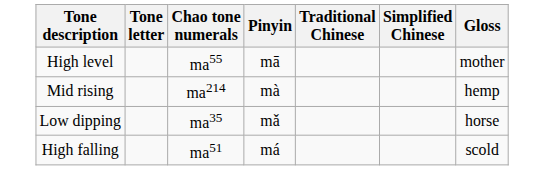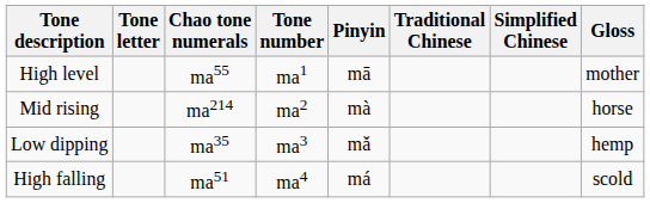 <table class="wikitable" style="text-align:center; margin:1em auto 1em auto">
 <tr>
 <th>Tone<br>description</th>
 <th>Tone<br>letter</th>
 <th>Chao tone<br>numerals</th>
+<th>Tone<br>number</th>
 <th>Pinyin</th>
 <th>Traditional<br>Chinese</th>
 <th>Simplified<br>Chinese</th>
 <th>Gloss</th>
 </tr>
 <tr>
 <td>High level</td>
 <td></td>
 <td>ma<sup>55</sup></td>
+<td>ma<sup>1</sup></td>
 <td>mā</td>
 <td></td>
 <td></td>
 <td>mother</td>
 </tr>
 <tr>
 <td>Mid rising</td>
 <td></td>
 <td>ma<sup>214</sup></td>
+<td>ma<sup>2</sup></td>
 <td>mà</td>
+<td></td>
+<td></td>
+<td>horse</td>
+</tr>
+<tr>
+<td>Low dipping</td>
+<td></td>
+<td>ma<sup>35</sup></td>
+<td>ma<sup>3</sup></td>
+<td>mǎ</td>
 <td></td>
 <td></td>
 <td>hemp</td>
 </tr>
 <tr>
-<td>Low dipping</td>
-<td></td>
-<td>ma<sup>35</sup></td>
-<td>mǎ</td>
-<td></td>
-<td></td>
-<td>horse</td>
-</tr>
-<tr>
 <td>High falling</td>
 <td></td>
 <td>ma<sup>51</sup></td>
+<td>ma<sup>4</sup></td>
 <td>má</td>
 <td></td>
 <td></td>
 <td>scold</td>
 </tr>
 </table>
